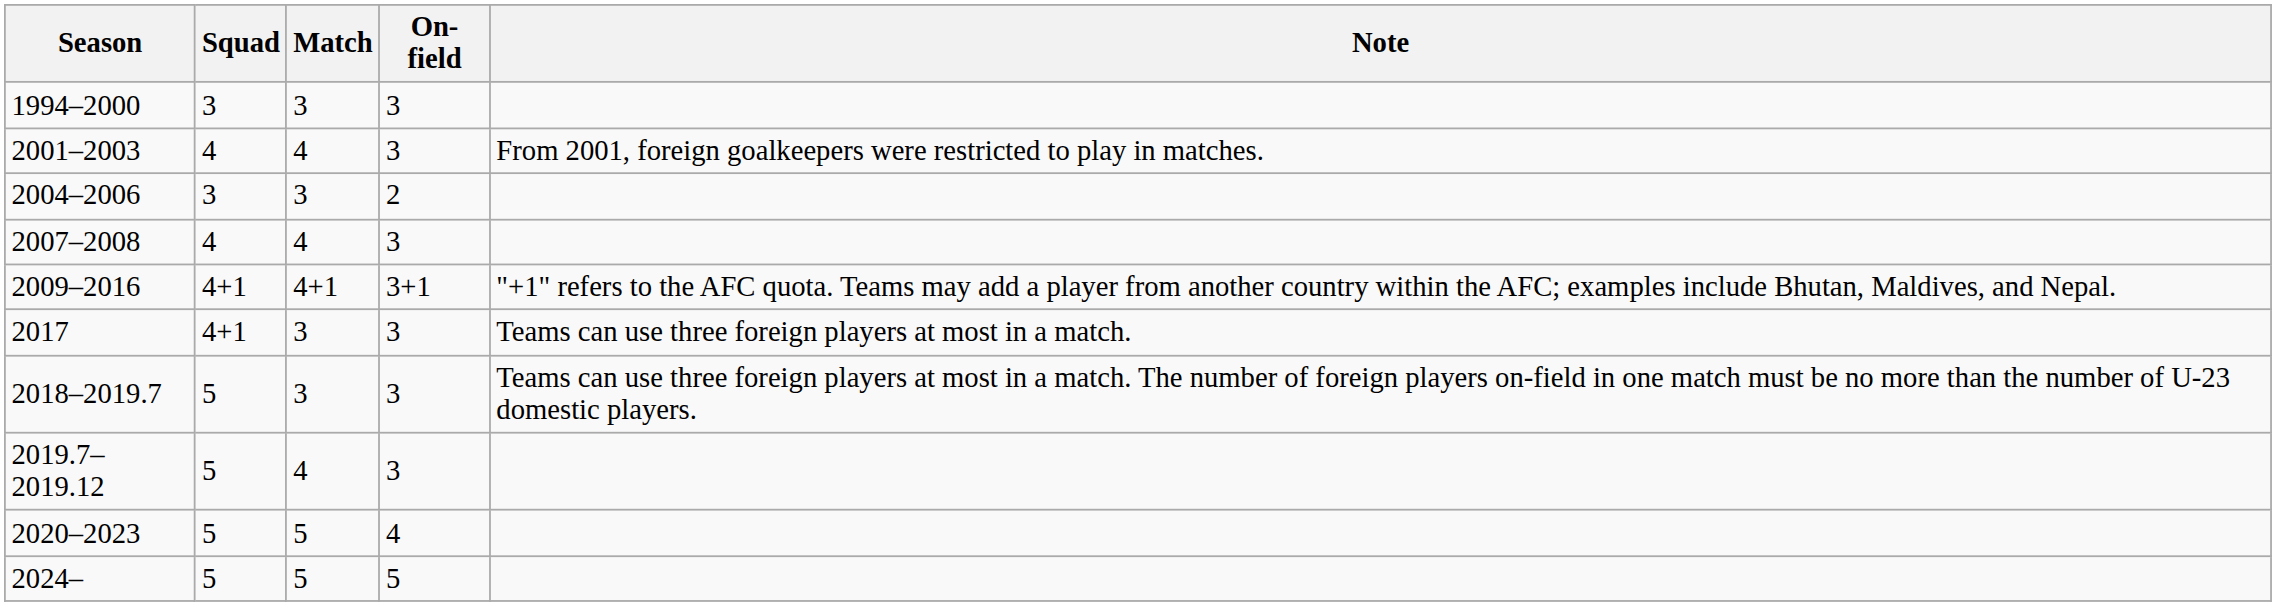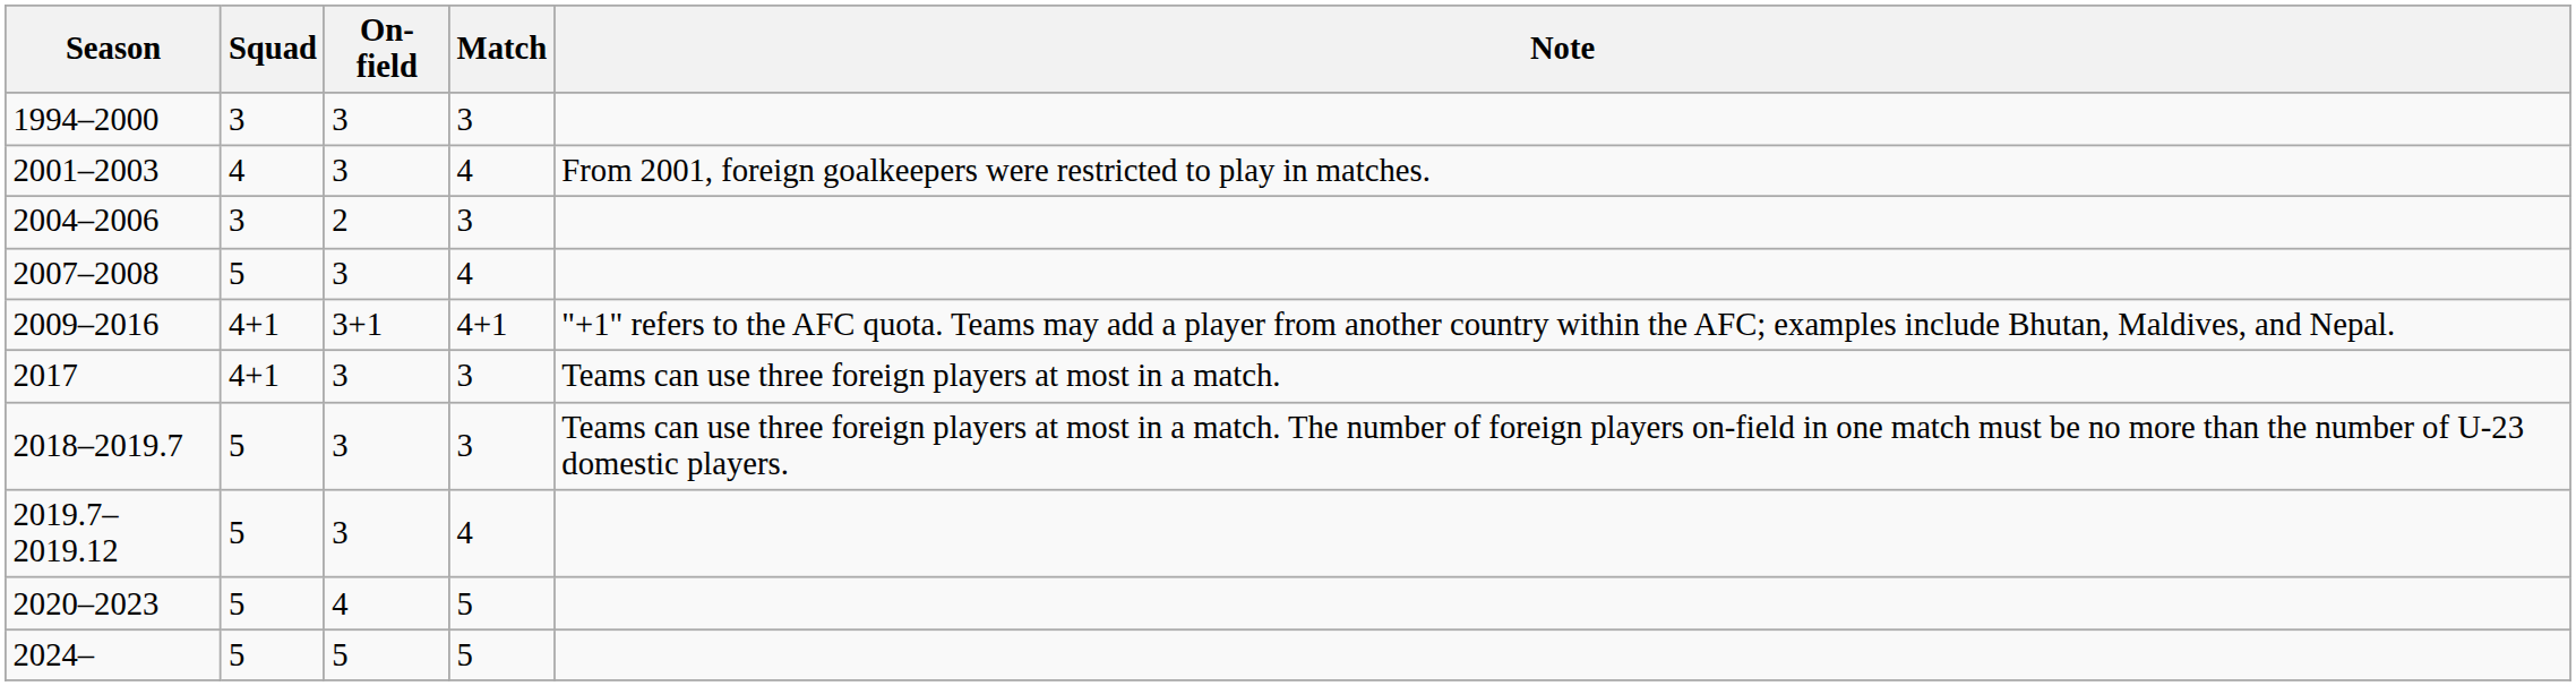 <table style="width:80%;" class="wikitable">
 <tr>
 <th>Season</th>
 <th>Squad</th>
+<th>On-field</th>
 <th>Match</th>
-<th>On-field</th>
 <th>Note</th>
 </tr>
 <tr>
 <td>1994–2000</td>
 <td>3</td>
 <td>3</td>
 <td>3</td>
 <td></td>
 </tr>
 <tr>
 <td>2001–2003</td>
 <td>4</td>
+<td>3</td>
 <td>4</td>
-<td>3</td>
 <td align=left>From 2001, foreign goalkeepers were restricted to play in matches.</td>
 </tr>
 <tr>
 <td>2004–2006</td>
 <td>3</td>
+<td>2</td>
 <td>3</td>
-<td>2</td>
 <td align=left></td>
 </tr>
 <tr>
 <td>2007–2008</td>
+<td>5</td>
+<td>3</td>
 <td>4</td>
-<td>4</td>
-<td>3</td>
 <td></td>
 </tr>
 <tr>
 <td>2009–2016</td>
 <td>4+1</td>
+<td>3+1</td>
 <td>4+1</td>
-<td>3+1</td>
 <td align=left>"+1" refers to the AFC quota. Teams may add a player from another country within the AFC; examples include Bhutan, Maldives, and Nepal.</td>
 </tr>
 <tr>
 <td>2017</td>
 <td>4+1</td>
 <td>3</td>
 <td>3</td>
 <td>Teams can use three foreign players at most in a match.</td>
 </tr>
 <tr>
 <td>2018–2019.7</td>
 <td>5</td>
 <td>3</td>
 <td>3</td>
 <td>Teams can use three foreign players at most in a match. The number of foreign players on-field in one match must be no more than the number of U-23 domestic players.</td>
 </tr>
 <tr>
 <td>2019.7–2019.12</td>
 <td>5</td>
+<td>3</td>
 <td>4</td>
-<td>3</td>
 <td></td>
 </tr>
 <tr>
 <td>2020–2023</td>
 <td>5</td>
+<td>4</td>
 <td>5</td>
-<td>4</td>
 <td></td>
 </tr>
 <tr>
 <td>2024–</td>
 <td>5</td>
 <td>5</td>
 <td>5</td>
 <td></td>
 </tr>
 </table>
